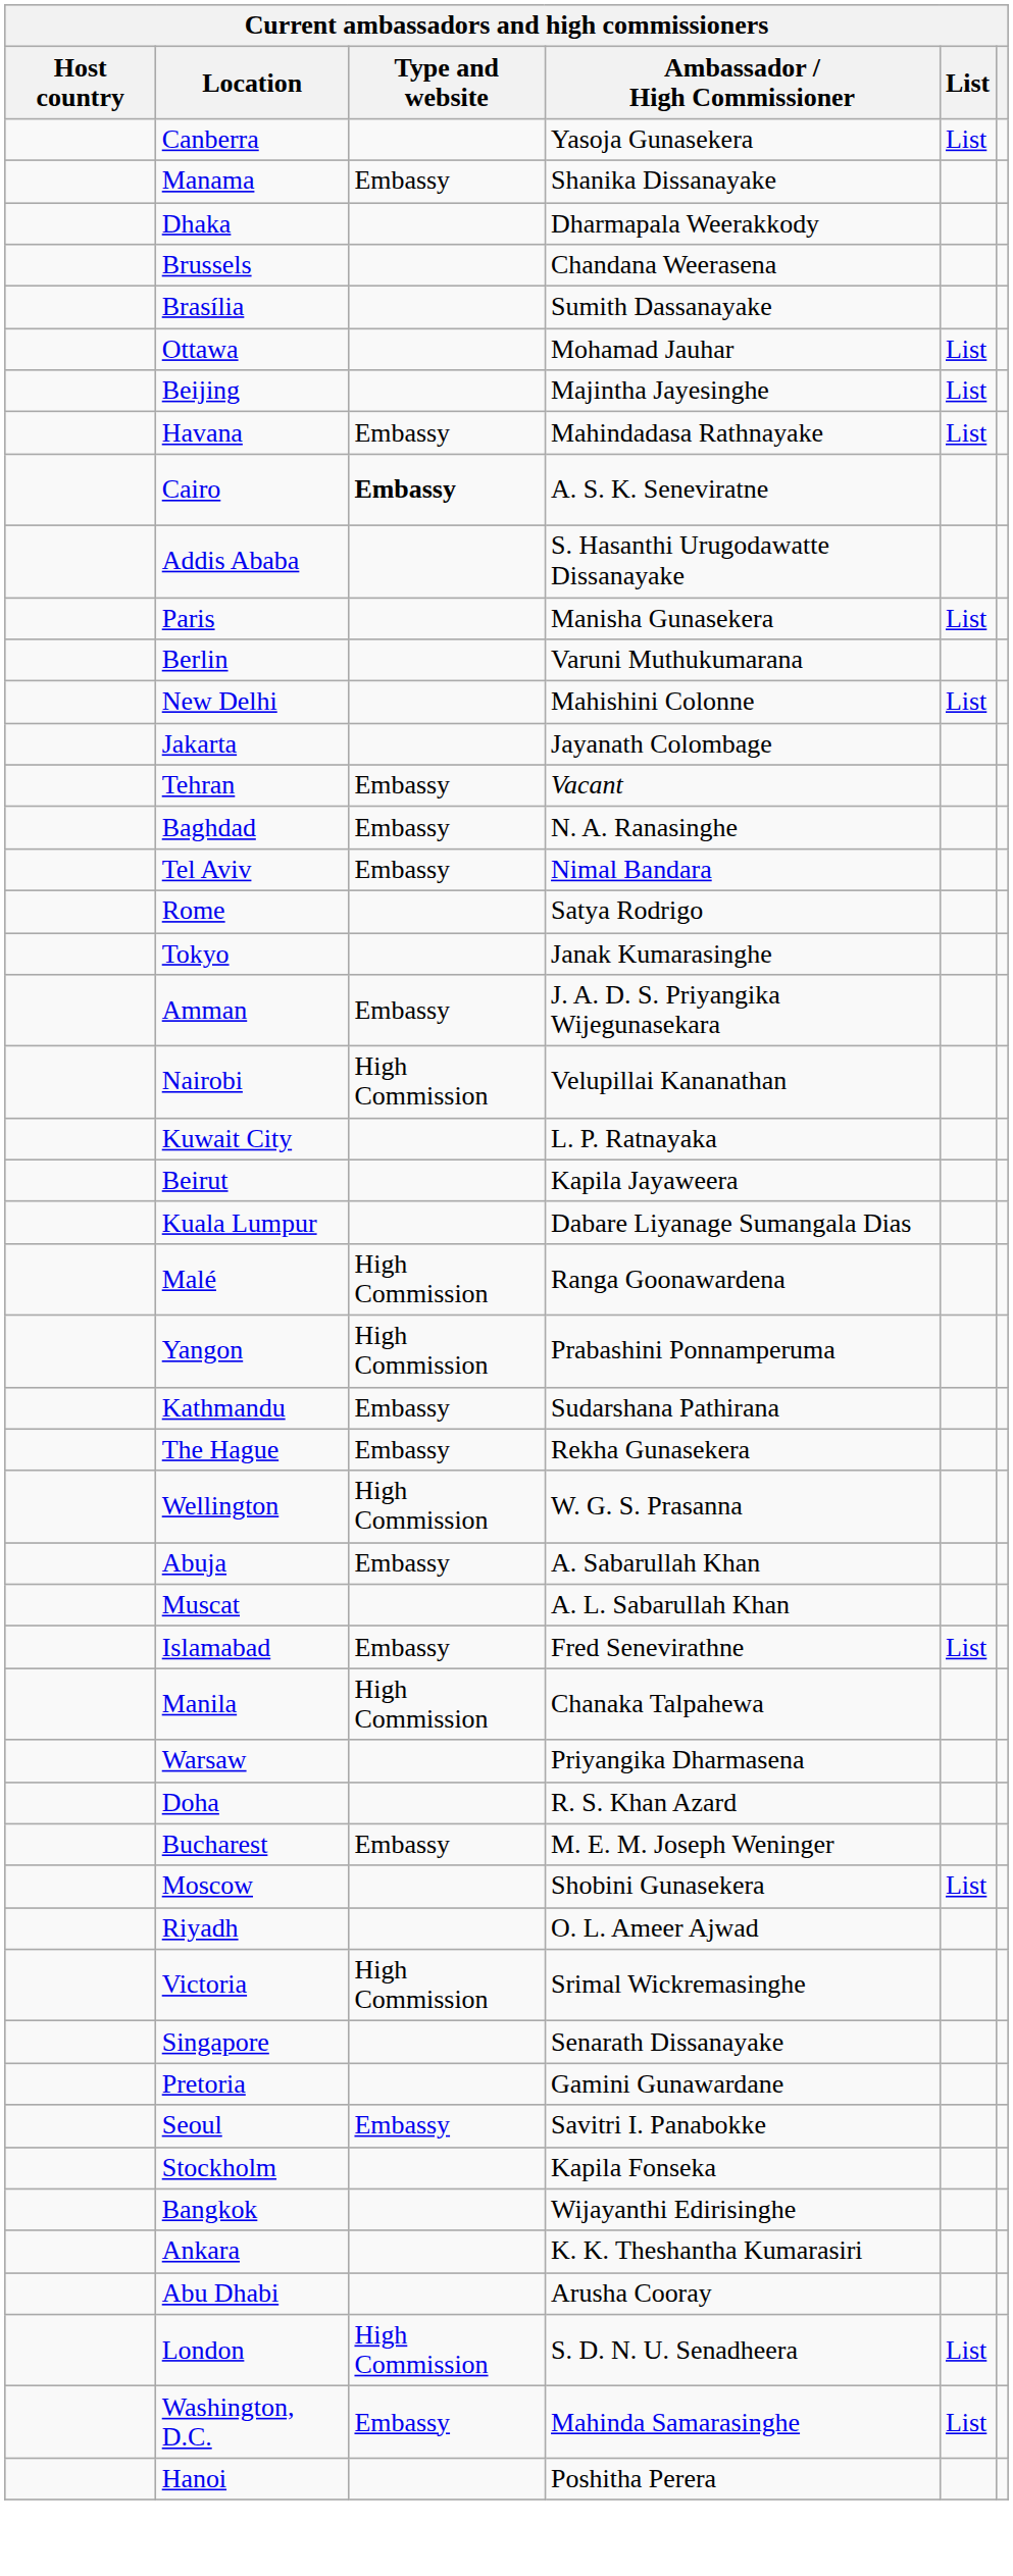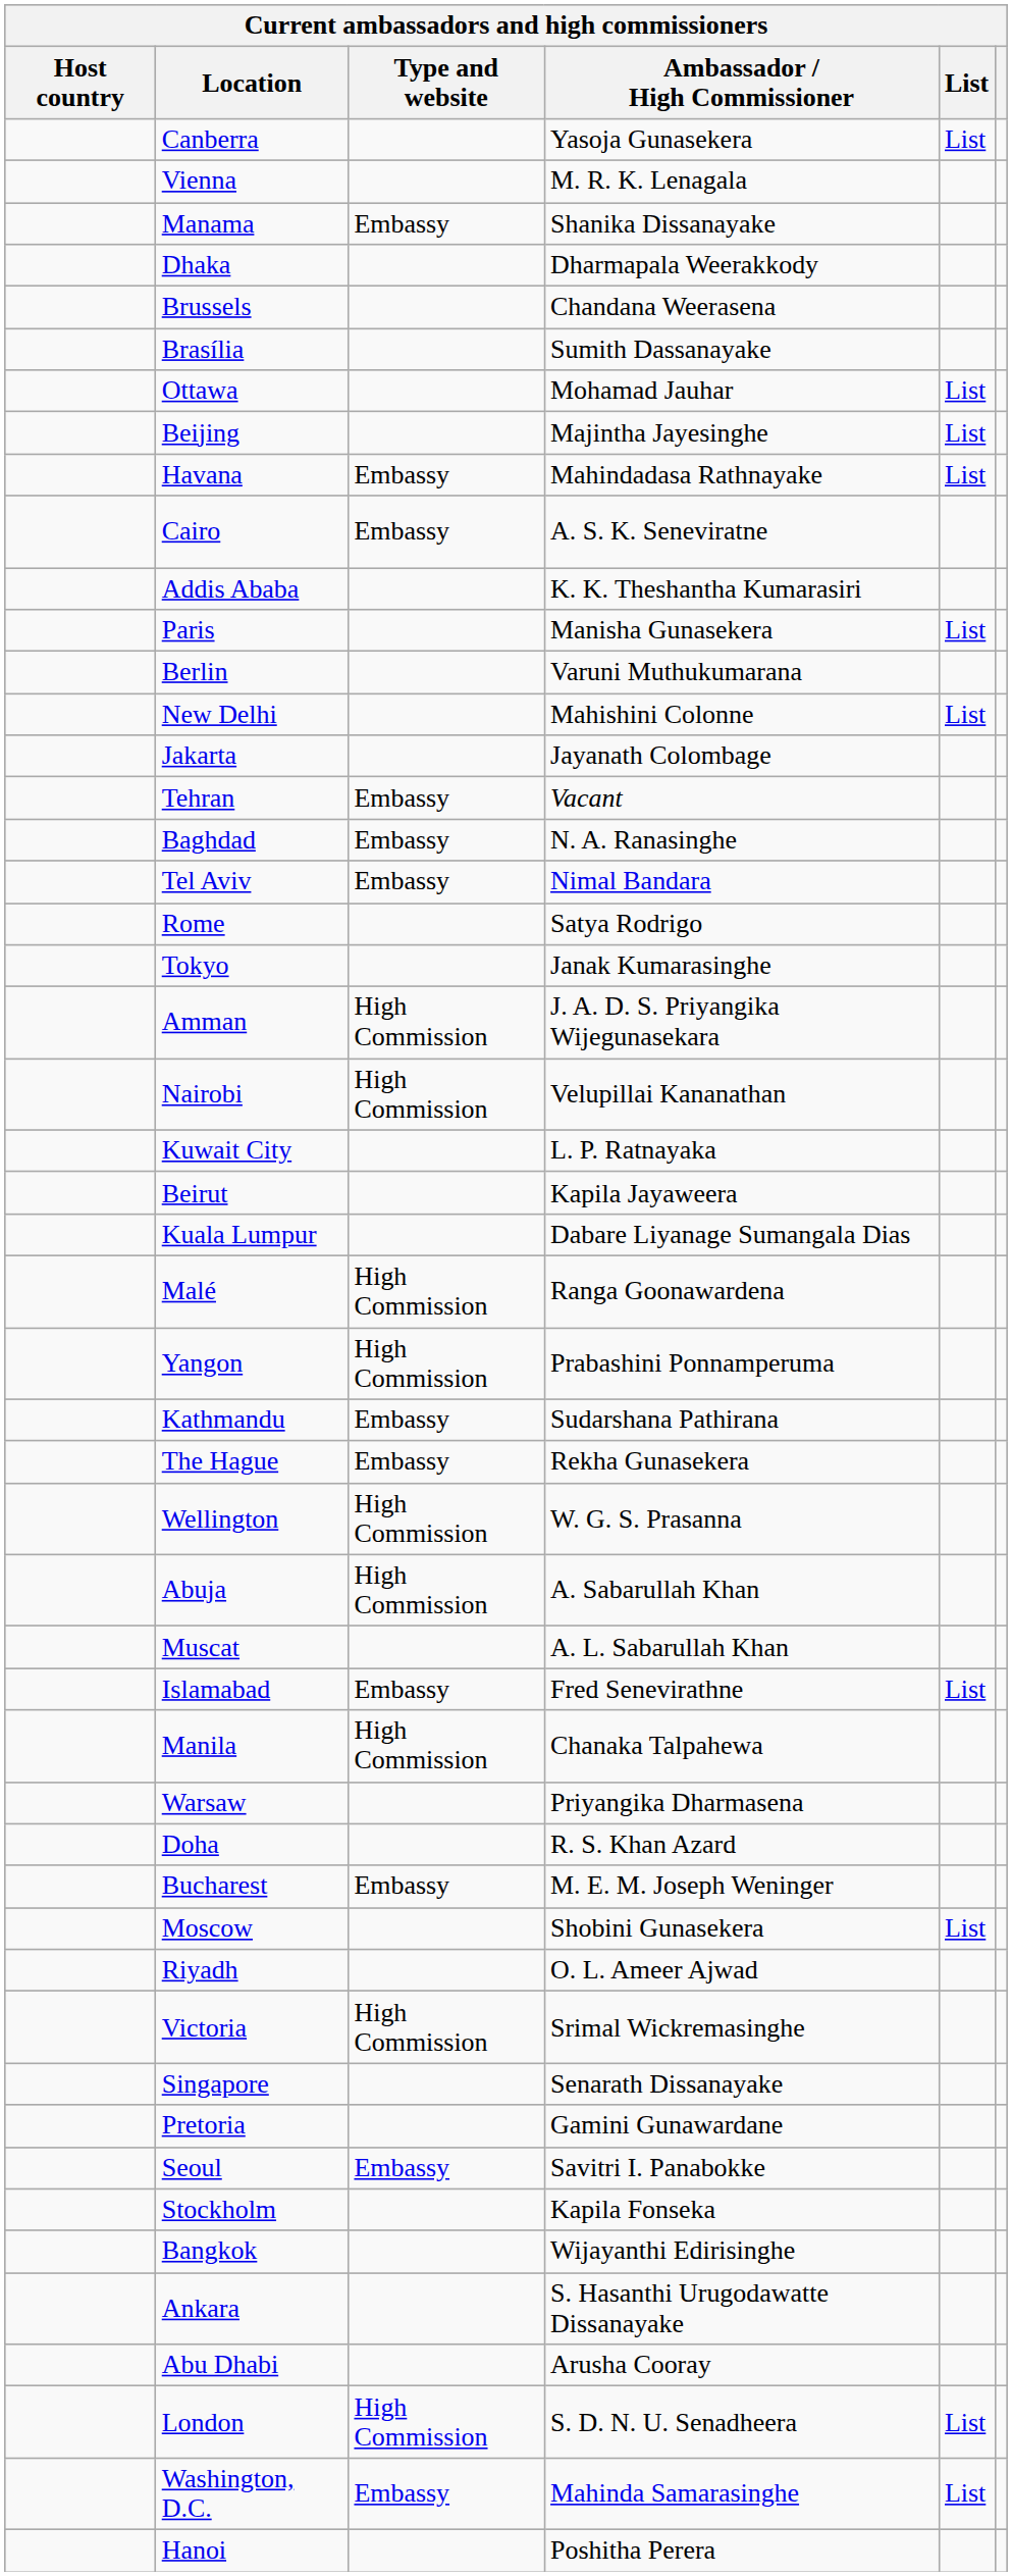 <table class="wikitable sticky-header-multi mw-collapsible" style="font-size:100%; text-align:left">
 <tr>
 <th colspan=6>Current ambassadors and high commissioners</th>
 </tr>
 <tr>
 <th>Host country</th>
 <th>Location</th>
 <th>Type and <br> website</th>
 <th>Ambassador / <br> High Commissioner</th>
 <th>List</th>
 <th></th>
 </tr>
 <tr>
 <td> </td>
 <td><a href='#'>Canberra</a></td>
 <td></td>
 <td>Yasoja Gunasekera</td>
 <td><a href='#'>List</a></td>
+<td></td>
+</tr>
+<tr>
+<td> </td>
+<td><a href='#'>Vienna</a></td>
+<td></td>
+<td>M. R. K. Lenagala</td>
+<td></td>
 <td></td>
 </tr>
 <tr>
 <td></td>
 <td><a href='#'>Manama</a></td>
 <td>Embassy</td>
 <td>Shanika Dissanayake</td>
 <td></td>
 <td></td>
 </tr>
 <tr>
 <td></td>
 <td><a href='#'>Dhaka</a></td>
 <td></td>
 <td>Dharmapala Weerakkody</td>
 <td></td>
 <td></td>
 </tr>
 <tr>
 <td> </td>
 <td><a href='#'>Brussels</a></td>
 <td></td>
 <td>Chandana Weerasena</td>
 <td></td>
 <td></td>
 </tr>
 <tr>
 <td> </td>
 <td><a href='#'>Brasília</a></td>
 <td></td>
 <td>Sumith Dassanayake</td>
 <td></td>
 <td></td>
 </tr>
 <tr>
 <td></td>
 <td><a href='#'>Ottawa</a></td>
 <td></td>
 <td>Mohamad Jauhar</td>
 <td><a href='#'>List</a></td>
 <td></td>
 </tr>
 <tr>
 <td> </td>
 <td><a href='#'>Beijing</a></td>
 <td></td>
 <td>Majintha Jayesinghe</td>
 <td><a href='#'>List</a></td>
 <td></td>
 </tr>
 <tr>
 <td> </td>
 <td><a href='#'>Havana</a></td>
 <td>Embassy</td>
 <td>Mahindadasa Rathnayake</td>
 <td><a href='#'>List</a></td>
 <td><br></td>
 </tr>
 <tr>
 <td> </td>
 <td><a href='#'>Cairo</a></td>
-<td><strong>Embassy</strong></td>
+<td>Embassy</td>
 <td>A. S. K. Seneviratne</td>
 <td></td>
 <td><br><br></td>
 </tr>
 <tr>
 <td> </td>
 <td><a href='#'>Addis Ababa</a></td>
 <td></td>
-<td>S. Hasanthi Urugodawatte Dissanayake</td>
+<td>K. K. Theshantha Kumarasiri</td>
 <td></td>
 <td></td>
 </tr>
 <tr>
 <td> </td>
 <td><a href='#'>Paris</a></td>
 <td></td>
 <td>Manisha Gunasekera</td>
 <td><a href='#'>List</a></td>
 <td></td>
 </tr>
 <tr>
 <td> </td>
 <td><a href='#'>Berlin</a></td>
 <td></td>
 <td>Varuni Muthukumarana</td>
 <td></td>
 <td></td>
 </tr>
 <tr>
 <td></td>
 <td><a href='#'>New Delhi</a></td>
 <td></td>
 <td>Mahishini Colonne</td>
 <td><a href='#'>List</a></td>
 <td><br></td>
 </tr>
 <tr>
 <td> </td>
 <td><a href='#'>Jakarta</a></td>
 <td></td>
 <td>Jayanath Colombage</td>
 <td></td>
 <td></td>
 </tr>
 <tr>
 <td> </td>
 <td><a href='#'>Tehran</a></td>
 <td>Embassy</td>
 <td><em>Vacant</em></td>
 <td></td>
 <td></td>
 </tr>
 <tr>
 <td></td>
 <td><a href='#'>Baghdad</a></td>
 <td>Embassy</td>
 <td>N. A. Ranasinghe</td>
 <td></td>
 <td></td>
 </tr>
 <tr>
 <td></td>
 <td><a href='#'>Tel Aviv</a></td>
 <td>Embassy</td>
 <td><a href='#'>Nimal Bandara</a></td>
 <td></td>
 <td></td>
 </tr>
 <tr>
 <td> </td>
 <td><a href='#'>Rome</a></td>
 <td></td>
 <td>Satya Rodrigo</td>
 <td></td>
 <td></td>
 </tr>
 <tr>
 <td></td>
 <td><a href='#'>Tokyo</a></td>
 <td></td>
 <td>Janak Kumarasinghe</td>
 <td></td>
 <td><br></td>
 </tr>
 <tr>
 <td></td>
 <td><a href='#'>Amman</a></td>
-<td>Embassy</td>
+<td>High Commission</td>
 <td>J. A. D. S. Priyangika Wijegunasekara</td>
 <td></td>
 <td></td>
 </tr>
 <tr>
 <td> </td>
 <td><a href='#'>Nairobi</a></td>
 <td>High Commission</td>
 <td>Velupillai Kananathan</td>
 <td></td>
 <td></td>
 </tr>
 <tr>
 <td></td>
 <td><a href='#'>Kuwait City</a></td>
 <td></td>
 <td>L. P. Ratnayaka</td>
 <td></td>
 <td></td>
 </tr>
 <tr>
 <td> </td>
 <td><a href='#'>Beirut</a></td>
 <td></td>
 <td>Kapila Jayaweera</td>
 <td></td>
 <td></td>
 </tr>
 <tr>
 <td></td>
 <td><a href='#'>Kuala Lumpur</a></td>
 <td></td>
 <td>Dabare Liyanage Sumangala Dias</td>
 <td></td>
 <td></td>
 </tr>
 <tr>
 <td></td>
 <td><a href='#'>Malé</a></td>
 <td>High Commission</td>
 <td>Ranga Goonawardena</td>
 <td></td>
 <td></td>
 </tr>
 <tr>
 <td></td>
 <td><a href='#'>Yangon</a></td>
 <td>High Commission</td>
 <td>Prabashini Ponnamperuma</td>
 <td></td>
 <td></td>
 </tr>
 <tr>
 <td></td>
 <td><a href='#'>Kathmandu</a></td>
 <td>Embassy</td>
 <td>Sudarshana Pathirana</td>
 <td></td>
 <td></td>
 </tr>
 <tr>
 <td> </td>
 <td><a href='#'>The Hague</a></td>
 <td>Embassy</td>
 <td>Rekha Gunasekera</td>
 <td></td>
 <td></td>
 </tr>
 <tr>
 <td></td>
 <td><a href='#'>Wellington</a></td>
 <td>High Commission</td>
 <td>W. G. S. Prasanna</td>
 <td></td>
 <td><br></td>
 </tr>
 <tr>
 <td></td>
 <td><a href='#'>Abuja</a></td>
-<td>Embassy</td>
+<td>High Commission</td>
 <td>A. Sabarullah Khan</td>
 <td></td>
 <td></td>
 </tr>
 <tr>
 <td> </td>
 <td><a href='#'>Muscat</a></td>
 <td></td>
 <td>A. L. Sabarullah Khan</td>
 <td></td>
 <td></td>
 </tr>
 <tr>
 <td></td>
 <td><a href='#'>Islamabad</a></td>
 <td>Embassy</td>
 <td>Fred Senevirathne</td>
 <td><a href='#'>List</a></td>
 <td><br></td>
 </tr>
 <tr>
 <td></td>
 <td><a href='#'>Manila</a></td>
 <td>High Commission</td>
 <td>Chanaka Talpahewa</td>
 <td></td>
 <td></td>
 </tr>
 <tr>
 <td> </td>
 <td><a href='#'>Warsaw</a></td>
 <td></td>
 <td>Priyangika Dharmasena</td>
 <td></td>
 <td></td>
 </tr>
 <tr>
 <td></td>
 <td><a href='#'>Doha</a></td>
 <td></td>
 <td>R. S. Khan Azard</td>
 <td></td>
 <td><br></td>
 </tr>
 <tr>
 <td></td>
 <td><a href='#'>Bucharest</a></td>
 <td>Embassy</td>
 <td>M. E. M. Joseph Weninger</td>
 <td></td>
 <td></td>
 </tr>
 <tr>
 <td> </td>
 <td><a href='#'>Moscow</a></td>
 <td></td>
 <td>Shobini Gunasekera</td>
 <td><a href='#'>List</a></td>
 <td><br></td>
 </tr>
 <tr>
 <td></td>
 <td><a href='#'>Riyadh</a></td>
 <td></td>
 <td>O. L. Ameer Ajwad</td>
 <td></td>
 <td></td>
 </tr>
 <tr>
 <td> </td>
 <td><a href='#'>Victoria</a></td>
 <td>High Commission</td>
 <td>Srimal Wickremasinghe</td>
 <td></td>
 <td></td>
 </tr>
 <tr>
 <td></td>
 <td><a href='#'>Singapore</a></td>
 <td></td>
 <td>Senarath Dissanayake</td>
 <td></td>
 <td></td>
 </tr>
 <tr>
 <td> </td>
 <td><a href='#'>Pretoria</a></td>
 <td></td>
 <td>Gamini Gunawardane</td>
 <td></td>
 <td></td>
 </tr>
 <tr>
 <td></td>
 <td><a href='#'>Seoul</a></td>
 <td><a href='#'>Embassy</a></td>
 <td>Savitri I. Panabokke</td>
 <td></td>
 <td></td>
 </tr>
 <tr>
 <td> </td>
 <td><a href='#'>Stockholm</a></td>
 <td></td>
 <td>Kapila Fonseka</td>
 <td></td>
 <td></td>
 </tr>
 <tr>
 <td> </td>
 <td><a href='#'>Bangkok</a></td>
 <td></td>
 <td>Wijayanthi Edirisinghe</td>
 <td></td>
 <td></td>
 </tr>
 <tr>
 <td> </td>
 <td><a href='#'>Ankara</a></td>
 <td></td>
-<td>K. K. Theshantha Kumarasiri</td>
+<td>S. Hasanthi Urugodawatte Dissanayake</td>
 <td></td>
 <td></td>
 </tr>
 <tr>
 <td></td>
 <td><a href='#'>Abu Dhabi</a></td>
 <td></td>
 <td>Arusha Cooray</td>
 <td></td>
 <td><br></td>
 </tr>
 <tr>
 <td></td>
 <td><a href='#'>London</a></td>
 <td><a href='#'>High Commission</a></td>
 <td>S. D. N. U. Senadheera</td>
 <td><a href='#'>List</a></td>
 <td><br></td>
 </tr>
 <tr>
 <td></td>
 <td><a href='#'>Washington, D.C.</a></td>
 <td><a href='#'>Embassy</a></td>
 <td><a href='#'>Mahinda Samarasinghe</a></td>
 <td><a href='#'>List</a></td>
 <td></td>
 </tr>
 <tr>
 <td></td>
 <td><a href='#'>Hanoi</a></td>
 <td></td>
 <td>Poshitha Perera</td>
 <td></td>
 <td></td>
 </tr>
 </table>
